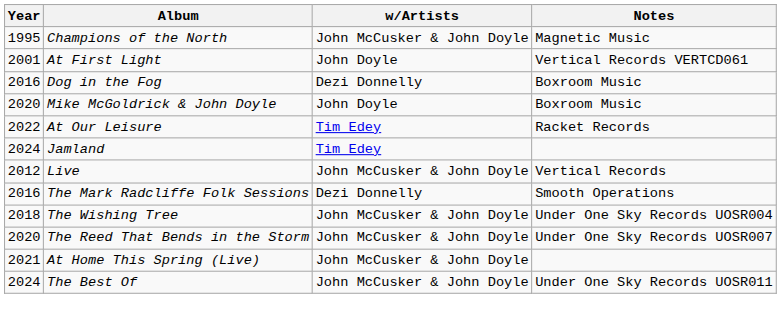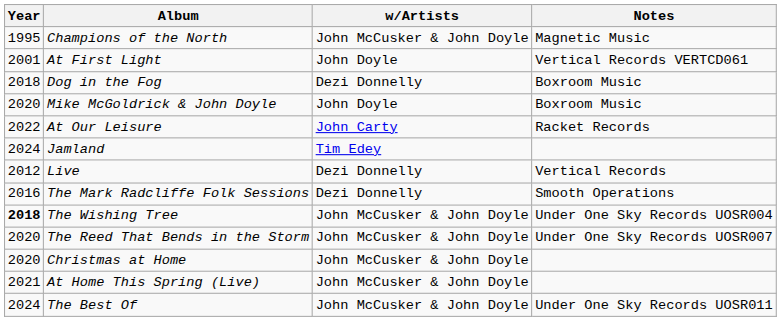 <table class="wikitable sortable">
 <tr>
 <th>Year</th>
 <th>Album</th>
 <th>w/Artists</th>
 <th>Notes</th>
 </tr>
 <tr>
 <td>1995</td>
 <td><em>Champions of the North</em></td>
 <td>John McCusker & John Doyle</td>
 <td>Magnetic Music</td>
 </tr>
 <tr>
 <td>2001</td>
 <td><em>At First Light</em></td>
 <td>John Doyle</td>
 <td>Vertical Records VERTCD061</td>
 </tr>
 <tr>
-<td>2016</td>
+<td>2018</td>
 <td><em>Dog in the Fog</em></td>
 <td>Dezi Donnelly</td>
 <td>Boxroom Music</td>
 </tr>
 <tr>
 <td>2020</td>
 <td><em>Mike McGoldrick & John Doyle</em></td>
 <td>John Doyle</td>
 <td>Boxroom Music</td>
 </tr>
 <tr>
 <td>2022</td>
 <td><em>At Our Leisure</em></td>
-<td><a href='#'>Tim Edey</a></td>
+<td><a href='#'>John Carty</a></td>
 <td>Racket Records</td>
 </tr>
 <tr>
 <td>2024</td>
 <td><em>Jamland</em></td>
 <td><a href='#'>Tim Edey</a></td>
 <td></td>
 </tr>
 <tr>
 <td>2012</td>
 <td><em>Live</em></td>
-<td>John McCusker & John Doyle</td>
+<td>Dezi Donnelly</td>
 <td>Vertical Records</td>
 </tr>
 <tr>
 <td>2016</td>
 <td><em>The Mark Radcliffe Folk Sessions</em></td>
 <td>Dezi Donnelly</td>
 <td>Smooth Operations</td>
 </tr>
 <tr>
-<td>2018</td>
+<td><strong>2018</strong></td>
 <td><em>The Wishing Tree</em></td>
 <td>John McCusker & John Doyle</td>
 <td>Under One Sky Records UOSR004</td>
 </tr>
 <tr>
 <td>2020</td>
 <td><em>The Reed That Bends in the Storm</em></td>
 <td>John McCusker & John Doyle</td>
 <td>Under One Sky Records UOSR007</td>
+</tr>
+<tr>
+<td>2020</td>
+<td><em>Christmas at Home</em></td>
+<td>John McCusker & John Doyle</td>
+<td></td>
 </tr>
 <tr>
 <td>2021</td>
 <td><em>At Home This Spring (Live)</em></td>
 <td>John McCusker & John Doyle</td>
 <td></td>
 </tr>
 <tr>
 <td>2024</td>
 <td><em>The Best Of</em></td>
 <td>John McCusker & John Doyle</td>
 <td>Under One Sky Records UOSR011</td>
 </tr>
 </table>
